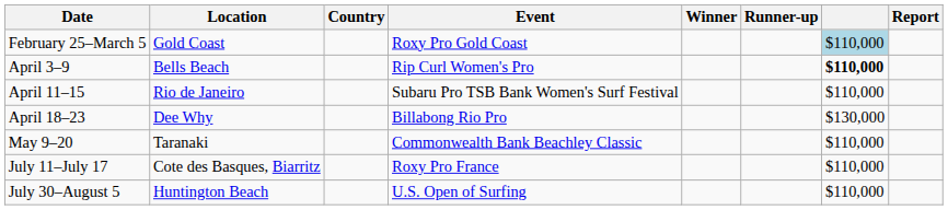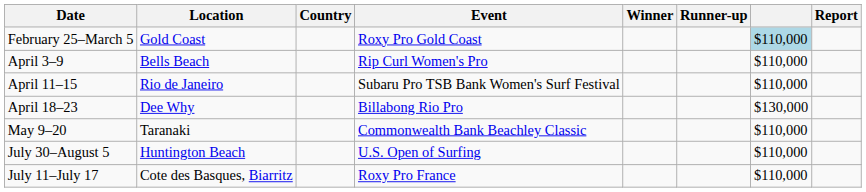 <table class="wikitable">
 <tr>
 <th>Date</th>
 <th>Location</th>
 <th>Country</th>
 <th>Event</th>
 <th>Winner</th>
 <th>Runner-up</th>
 <th></th>
 <th>Report</th>
 </tr>
 <tr>
 <td>February 25–March 5</td>
 <td><a href='#'>Gold Coast</a></td>
 <td></td>
 <td><a href='#'>Roxy Pro Gold Coast</a></td>
 <td align=left></td>
 <td align=left></td>
 <td align=left style="background: lightblue;">$110,000</td>
 <td align=left></td>
 </tr>
 <tr>
 <td>April 3–9</td>
 <td><a href='#'>Bells Beach</a></td>
 <td></td>
 <td><a href='#'>Rip Curl Women's Pro</a></td>
 <td align=left></td>
 <td align=left></td>
-<td align=left><strong>$110,000</strong></td>
+<td align=left>$110,000</td>
 <td align=left></td>
 </tr>
 <tr>
 <td>April 11–15</td>
 <td><a href='#'>Rio de Janeiro</a></td>
 <td></td>
 <td>Subaru Pro TSB Bank Women's Surf Festival</td>
 <td align=left></td>
 <td align=left></td>
 <td align=left>$110,000</td>
 <td align=left></td>
 </tr>
 <tr>
 <td>April 18–23</td>
 <td><a href='#'>Dee Why</a></td>
 <td></td>
 <td><a href='#'>Billabong Rio Pro</a></td>
 <td align=left></td>
 <td align=left></td>
 <td align=left>$130,000</td>
 <td align=left></td>
 </tr>
 <tr>
 <td>May 9–20</td>
 <td>Taranaki</td>
 <td></td>
 <td><a href='#'>Commonwealth Bank Beachley Classic</a></td>
 <td align=left></td>
 <td align=left></td>
 <td align=left>$110,000</td>
 <td align=left></td>
 </tr>
 <tr>
+<td>July 30–August 5</td>
+<td><a href='#'>Huntington Beach</a></td>
+<td></td>
+<td><a href='#'>U.S. Open of Surfing</a></td>
+<td align=left></td>
+<td align=left></td>
+<td align=left>$110,000</td>
+<td align=left></td>
+</tr>
+<tr>
 <td>July 11–July 17</td>
 <td>Cote des Basques, <a href='#'>Biarritz</a></td>
 <td></td>
 <td><a href='#'>Roxy Pro France</a></td>
 <td align=left></td>
 <td align=left></td>
 <td align=left>$110,000</td>
 <td align=left></td>
 </tr>
-<tr>
-<td>July 30–August 5</td>
-<td><a href='#'>Huntington Beach</a></td>
-<td></td>
-<td><a href='#'>U.S. Open of Surfing</a></td>
-<td align=left></td>
-<td align=left></td>
-<td align=left>$110,000</td>
-<td align=left></td>
-</tr>
 </table>
